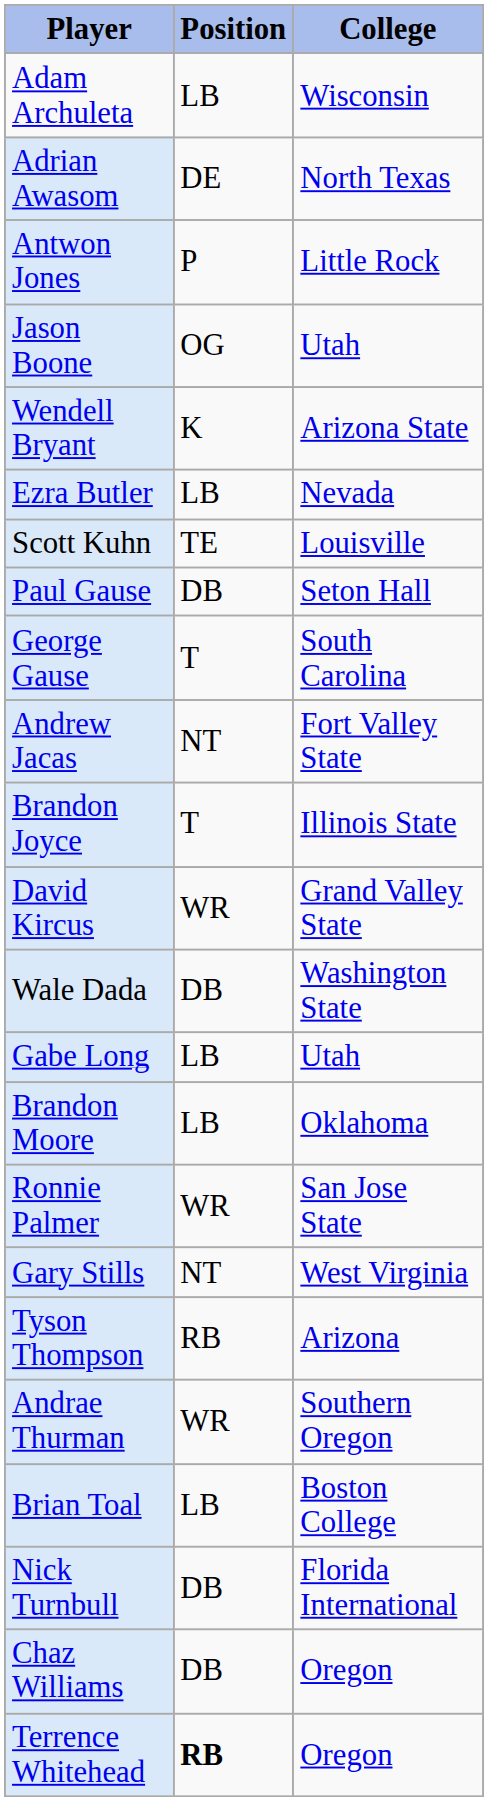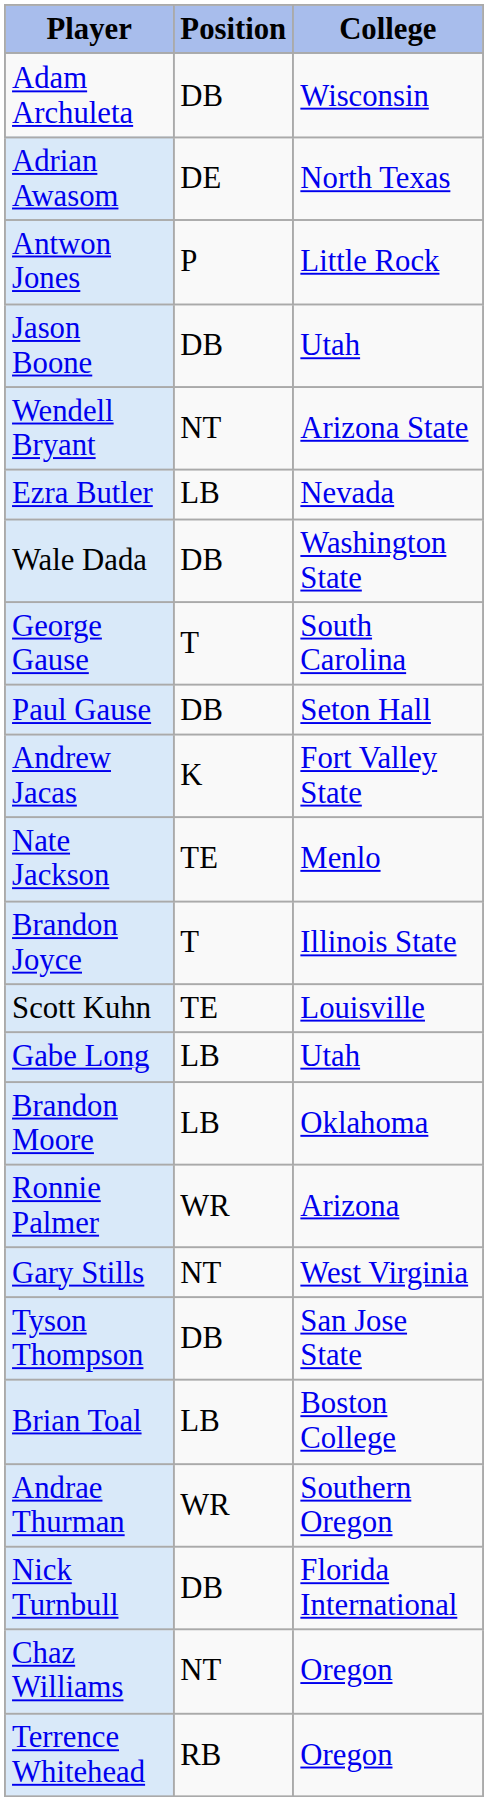 <table class="wikitable sortable" style="width: 40%">
 <tr>
 <th style="background:#A8BDEC;">Player</th>
 <th width=13% style="background:#A8BDEC;">Position</th>
 <th style="background:#A8BDEC;">College</th>
 </tr>
 <tr>
 <td><a href='#'>Adam Archuleta</a></td>
-<td>LB</td>
+<td>DB</td>
 <td><a href='#'>Wisconsin</a></td>
 </tr>
 <tr>
 <td bgcolor="d9e9f9"><a href='#'>Adrian Awasom</a></td>
 <td>DE</td>
 <td><a href='#'>North Texas</a></td>
 </tr>
 <tr>
 <td bgcolor="d9e9f9"><a href='#'>Antwon Jones</a></td>
 <td>P</td>
 <td><a href='#'>Little Rock</a></td>
 </tr>
 <tr>
 <td bgcolor="d9e9f9"><a href='#'>Jason Boone</a></td>
-<td>OG</td>
+<td>DB</td>
 <td><a href='#'>Utah</a></td>
 </tr>
 <tr>
 <td bgcolor="d9e9f9"><a href='#'>Wendell Bryant</a></td>
-<td>K</td>
+<td>NT</td>
 <td><a href='#'>Arizona State</a></td>
 </tr>
 <tr>
 <td bgcolor="d9e9f9"><a href='#'>Ezra Butler</a></td>
 <td>LB</td>
 <td><a href='#'>Nevada</a></td>
 </tr>
 <tr>
-<td bgcolor="d9e9f9">Scott Kuhn</td>
-<td>TE</td>
-<td><a href='#'>Louisville</a></td>
+<td bgcolor="d9e9f9">Wale Dada</td>
+<td>DB</td>
+<td><a href='#'>Washington State</a></td>
+</tr>
+<tr>
+<td bgcolor="d9e9f9"><a href='#'>George Gause</a></td>
+<td>T</td>
+<td><a href='#'>South Carolina</a></td>
 </tr>
 <tr>
 <td bgcolor="d9e9f9"><a href='#'>Paul Gause</a></td>
 <td>DB</td>
 <td><a href='#'>Seton Hall</a></td>
 </tr>
 <tr>
-<td bgcolor="d9e9f9"><a href='#'>George Gause</a></td>
-<td>T</td>
-<td><a href='#'>South Carolina</a></td>
+<td bgcolor="d9e9f9"><a href='#'>Andrew Jacas</a></td>
+<td>K</td>
+<td><a href='#'>Fort Valley State</a></td>
 </tr>
 <tr>
-<td bgcolor="d9e9f9"><a href='#'>Andrew Jacas</a></td>
-<td>NT</td>
-<td><a href='#'>Fort Valley State</a></td>
+<td bgcolor="d9e9f9"><a href='#'>Nate Jackson</a></td>
+<td>TE</td>
+<td><a href='#'>Menlo</a></td>
 </tr>
 <tr>
 <td bgcolor="d9e9f9"><a href='#'>Brandon Joyce</a></td>
 <td>T</td>
 <td><a href='#'>Illinois State</a></td>
 </tr>
 <tr>
-<td bgcolor="d9e9f9"><a href='#'>David Kircus</a></td>
-<td>WR</td>
-<td><a href='#'>Grand Valley State</a></td>
-</tr>
-<tr>
-<td bgcolor="d9e9f9">Wale Dada</td>
-<td>DB</td>
-<td><a href='#'>Washington State</a></td>
+<td bgcolor="d9e9f9">Scott Kuhn</td>
+<td>TE</td>
+<td><a href='#'>Louisville</a></td>
 </tr>
 <tr>
 <td bgcolor="d9e9f9"><a href='#'>Gabe Long</a></td>
 <td>LB</td>
 <td><a href='#'>Utah</a></td>
 </tr>
 <tr>
 <td bgcolor="d9e9f9"><a href='#'>Brandon Moore</a></td>
 <td>LB</td>
 <td><a href='#'>Oklahoma</a></td>
 </tr>
 <tr>
 <td bgcolor="d9e9f9"><a href='#'>Ronnie Palmer</a></td>
 <td>WR</td>
-<td><a href='#'>San Jose State</a></td>
+<td><a href='#'>Arizona</a></td>
 </tr>
 <tr>
 <td bgcolor="d9e9f9"><a href='#'>Gary Stills</a></td>
 <td>NT</td>
 <td><a href='#'>West Virginia</a></td>
 </tr>
 <tr>
 <td bgcolor="d9e9f9"><a href='#'>Tyson Thompson</a></td>
-<td>RB</td>
-<td><a href='#'>Arizona</a></td>
+<td>DB</td>
+<td><a href='#'>San Jose State</a></td>
+</tr>
+<tr>
+<td bgcolor="d9e9f9"><a href='#'>Brian Toal</a></td>
+<td>LB</td>
+<td><a href='#'>Boston College</a></td>
 </tr>
 <tr>
 <td bgcolor="d9e9f9"><a href='#'>Andrae Thurman</a></td>
 <td>WR</td>
 <td><a href='#'>Southern Oregon</a></td>
-</tr>
-<tr>
-<td bgcolor="d9e9f9"><a href='#'>Brian Toal</a></td>
-<td>LB</td>
-<td><a href='#'>Boston College</a></td>
 </tr>
 <tr>
 <td bgcolor="d9e9f9"><a href='#'>Nick Turnbull</a></td>
 <td>DB</td>
 <td><a href='#'>Florida International</a></td>
 </tr>
 <tr>
 <td bgcolor="d9e9f9"><a href='#'>Chaz Williams</a></td>
-<td>DB</td>
+<td>NT</td>
 <td><a href='#'>Oregon</a></td>
 </tr>
 <tr>
 <td bgcolor="d9e9f9"><a href='#'>Terrence Whitehead</a></td>
-<td><strong>RB</strong></td>
+<td>RB</td>
 <td><a href='#'>Oregon</a></td>
 </tr>
 </table>
